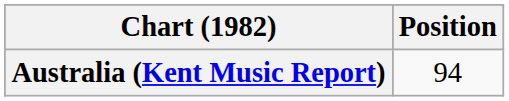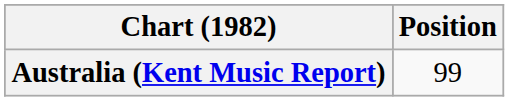 <table class="wikitable sortable plainrowheaders" style="text-align:center">
 <tr>
 <th>Chart (1982)</th>
 <th>Position</th>
 </tr>
 <tr>
 <th scope="row">Australia (<a href='#'>Kent Music Report</a>)</th>
-<td>94</td>
+<td>99</td>
 </tr>
 </table>
